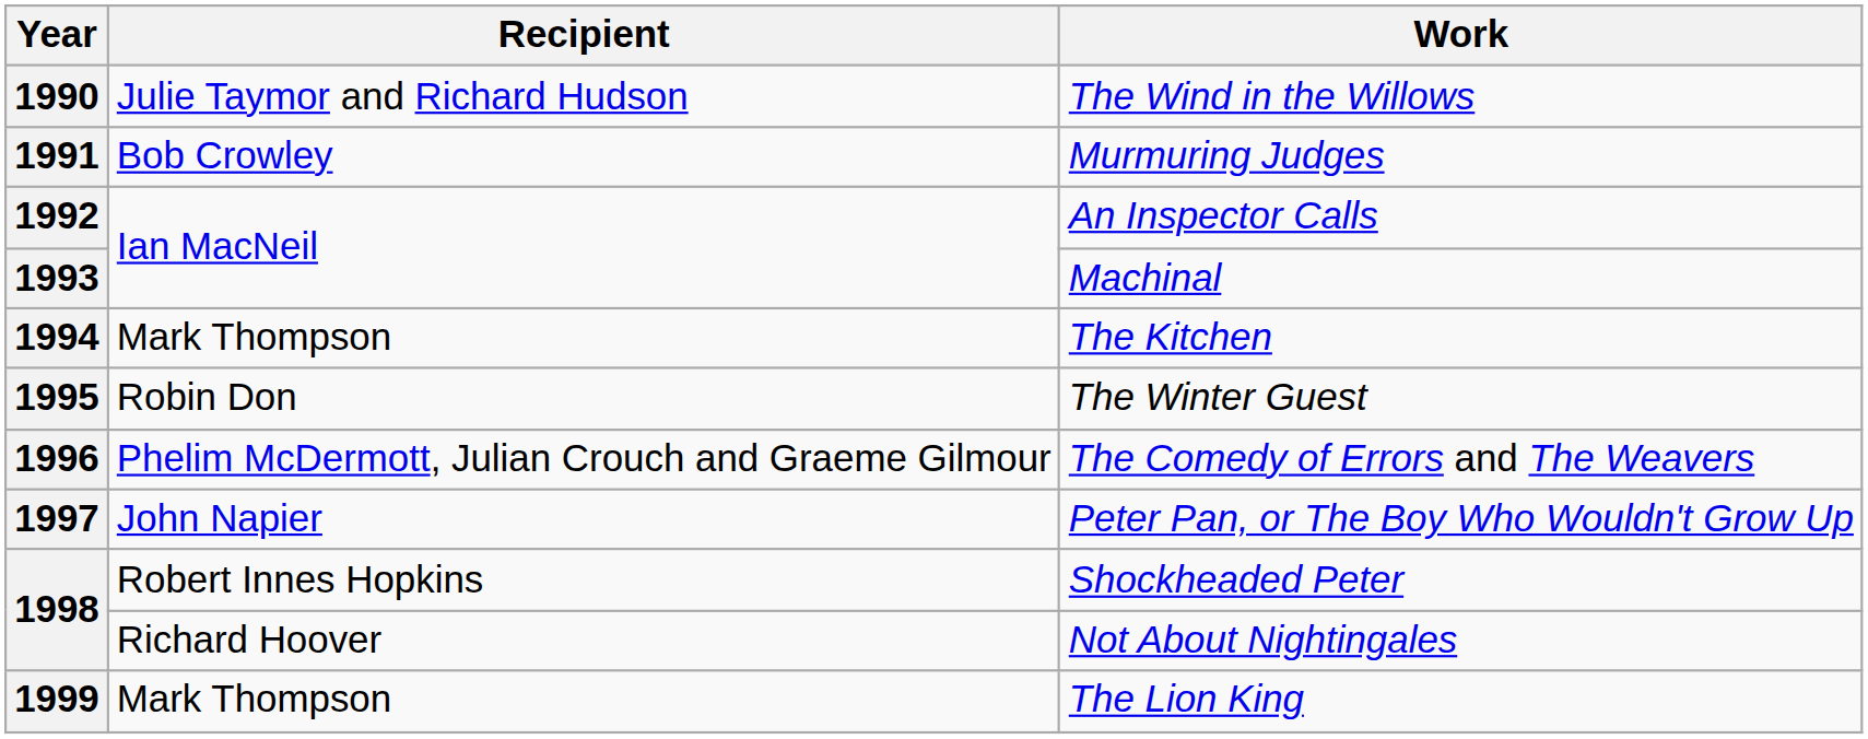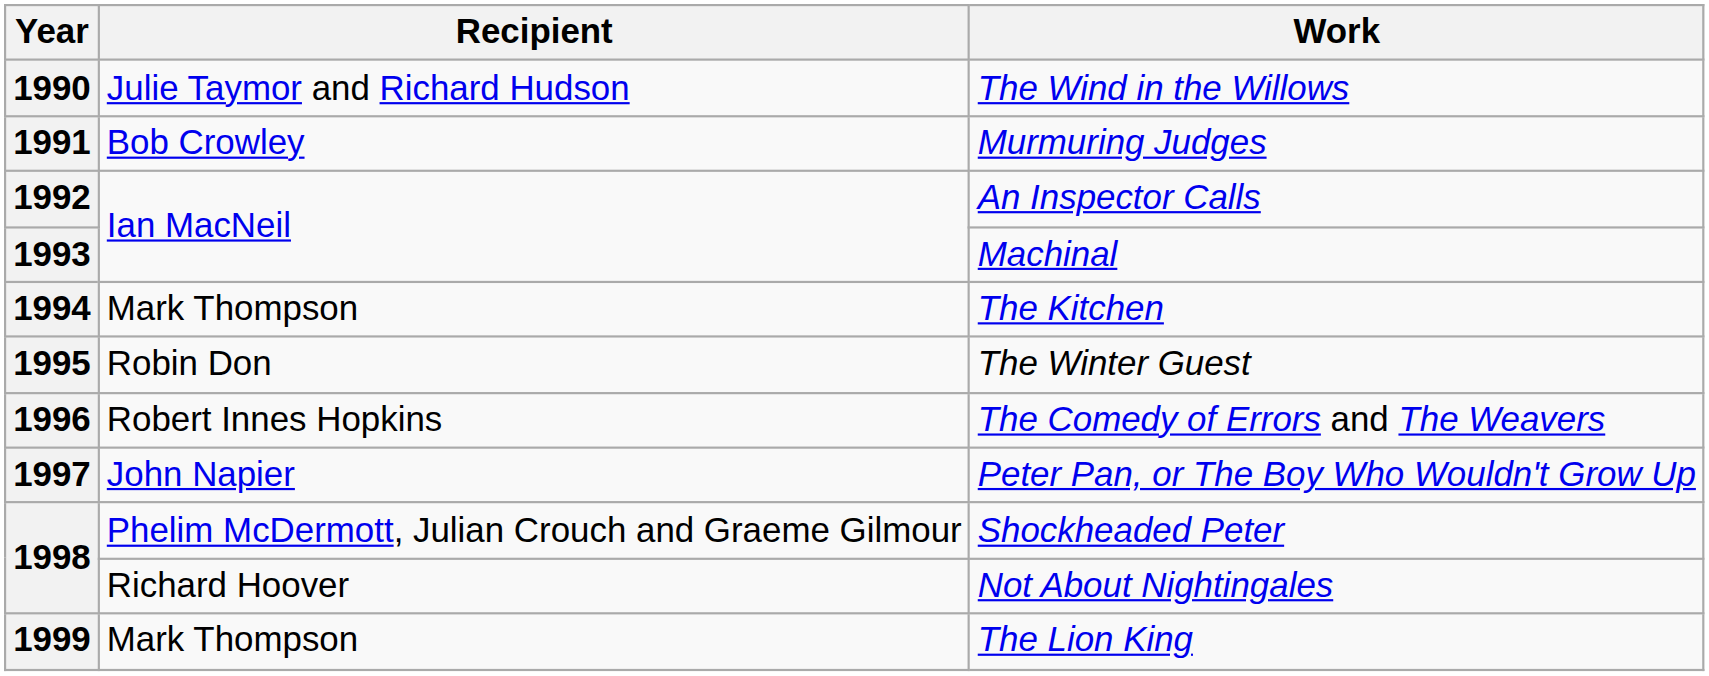 <table class="wikitable">
 <tr>
 <th>Year</th>
 <th>Recipient</th>
 <th>Work</th>
 </tr>
 <tr>
 <th>1990</th>
 <td><a href='#'>Julie Taymor</a> and <a href='#'>Richard Hudson</a></td>
 <td><em><a href='#'>The Wind in the Willows</a></em></td>
 </tr>
 <tr>
 <th>1991</th>
 <td><a href='#'>Bob Crowley</a></td>
 <td><em><a href='#'>Murmuring Judges</a></em></td>
 </tr>
 <tr>
 <th>1992</th>
 <td rowspan="2"><a href='#'>Ian MacNeil</a></td>
 <td><em><a href='#'>An Inspector Calls</a></em></td>
 </tr>
 <tr>
 <th>1993</th>
 <td><em><a href='#'>Machinal</a></em></td>
 </tr>
 <tr>
 <th>1994</th>
 <td>Mark Thompson</td>
 <td><em><a href='#'>The Kitchen</a></em></td>
 </tr>
 <tr>
 <th>1995</th>
 <td>Robin Don</td>
 <td><em>The Winter Guest</em></td>
 </tr>
 <tr>
 <th>1996</th>
-<td><a href='#'>Phelim McDermott</a>, Julian Crouch and Graeme Gilmour</td>
+<td>Robert Innes Hopkins</td>
 <td><em><a href='#'>The Comedy of Errors</a></em> and <em><a href='#'>The Weavers</a></em></td>
 </tr>
 <tr>
 <th>1997</th>
 <td><a href='#'>John Napier</a></td>
 <td><em><a href='#'>Peter Pan, or The Boy Who Wouldn't Grow Up</a></em></td>
 </tr>
 <tr>
 <th rowspan="2">1998</th>
-<td>Robert Innes Hopkins</td>
+<td><a href='#'>Phelim McDermott</a>, Julian Crouch and Graeme Gilmour</td>
 <td><em><a href='#'>Shockheaded Peter</a></em></td>
 </tr>
 <tr>
 <td>Richard Hoover</td>
 <td><em><a href='#'>Not About Nightingales</a></em></td>
 </tr>
 <tr>
 <th>1999</th>
 <td>Mark Thompson</td>
 <td><em><a href='#'>The Lion King</a></em></td>
 </tr>
 </table>
